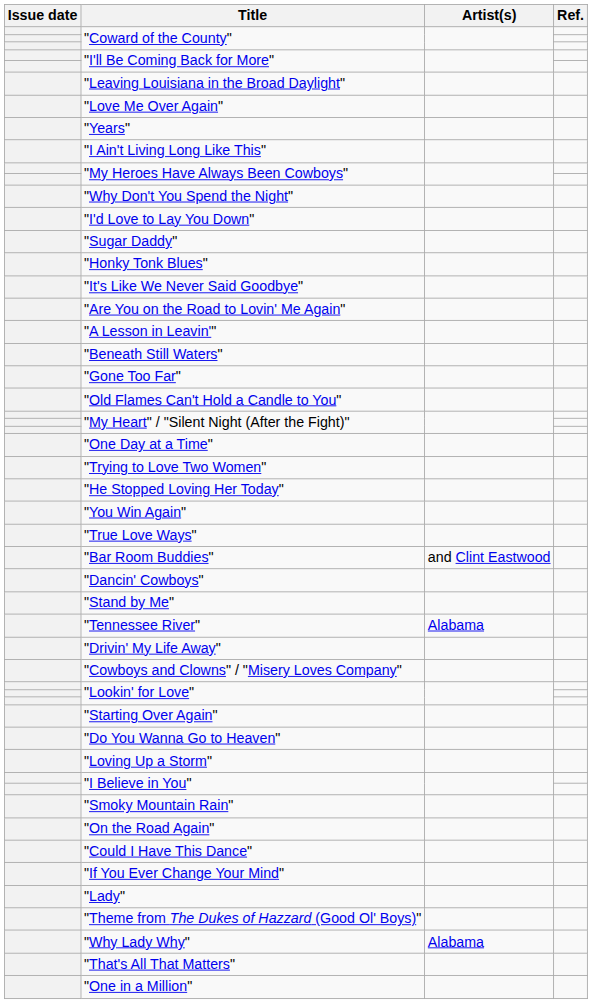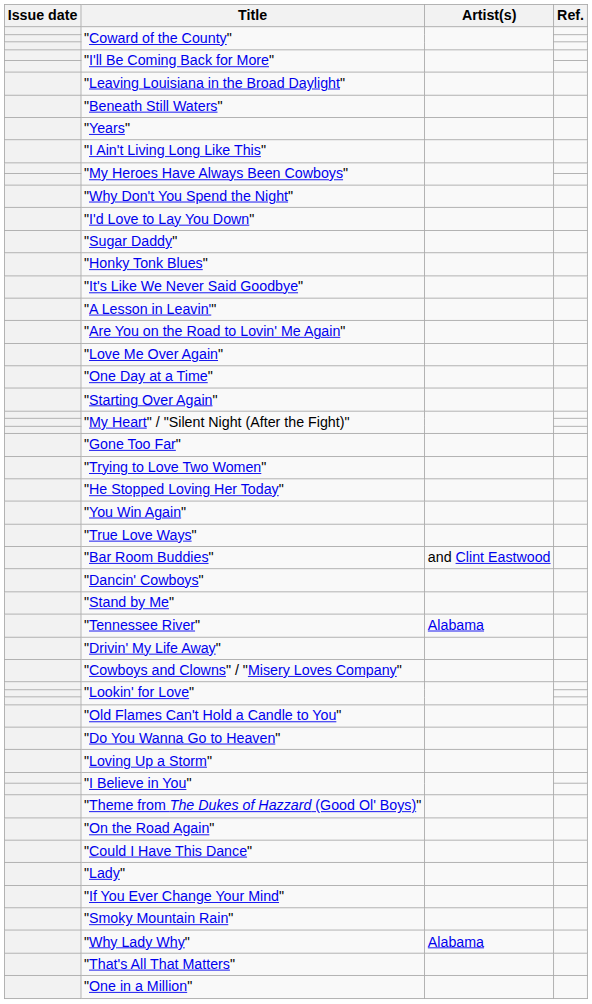 <table class="wikitable sortable plainrowheaders">
 <tr>
 <th scope=col>Issue date</th>
 <th scope=col>Title</th>
 <th scope=col>Artist(s)</th>
 <th scope=col class=unsortable>Ref.</th>
 </tr>
 <tr>
 <th scope=row></th>
 <td rowspan=3>"<a href='#'>Coward of the County</a>"</td>
 <td rowspan=3></td>
 <td style="text-align: center;"></td>
 </tr>
 <tr>
 <th scope=row></th>
 <td style="text-align: center;"></td>
 </tr>
 <tr>
 <th scope=row></th>
 <td style="text-align: center;"></td>
 </tr>
 <tr>
 <th scope=row></th>
 <td rowspan=2>"<a href='#'>I'll Be Coming Back for More</a>"</td>
 <td rowspan=2></td>
 <td style="text-align: center;"></td>
 </tr>
 <tr>
 <th scope=row></th>
 <td style="text-align: center;"></td>
 </tr>
 <tr>
 <th scope=row></th>
 <td>"<a href='#'>Leaving Louisiana in the Broad Daylight</a>"</td>
 <td></td>
 <td style="text-align: center;"></td>
 </tr>
 <tr>
 <th scope=row></th>
-<td>"<a href='#'>Love Me Over Again</a>"</td>
+<td>"<a href='#'>Beneath Still Waters</a>"</td>
 <td></td>
 <td style="text-align: center;"></td>
 </tr>
 <tr>
 <th scope=row></th>
 <td>"<a href='#'>Years</a>"</td>
 <td></td>
 <td style="text-align: center;"></td>
 </tr>
 <tr>
 <th scope=row></th>
 <td>"<a href='#'>I Ain't Living Long Like This</a>"</td>
 <td></td>
 <td style="text-align: center;"></td>
 </tr>
 <tr>
 <th scope=row></th>
 <td rowspan=2>"<a href='#'>My Heroes Have Always Been Cowboys</a>"</td>
 <td rowspan=2></td>
 <td style="text-align: center;"></td>
 </tr>
 <tr>
 <th scope=row></th>
 <td style="text-align: center;"></td>
 </tr>
 <tr>
 <th scope=row></th>
 <td>"<a href='#'>Why Don't You Spend the Night</a>"</td>
 <td></td>
 <td style="text-align: center;"></td>
 </tr>
 <tr>
 <th scope=row></th>
 <td>"<a href='#'>I'd Love to Lay You Down</a>"</td>
 <td></td>
 <td style="text-align: center;"></td>
 </tr>
 <tr>
 <th scope=row></th>
 <td>"<a href='#'>Sugar Daddy</a>"</td>
 <td></td>
 <td style="text-align: center;"></td>
 </tr>
 <tr>
 <th scope=row></th>
 <td>"<a href='#'>Honky Tonk Blues</a>"</td>
 <td></td>
 <td style="text-align: center;"></td>
 </tr>
 <tr>
 <th scope=row></th>
 <td>"<a href='#'>It's Like We Never Said Goodbye</a>"</td>
 <td></td>
 <td style="text-align: center;"></td>
 </tr>
 <tr>
 <th scope=row></th>
+<td>"<a href='#'>A Lesson in Leavin'</a>"</td>
+<td></td>
+<td style="text-align: center;"></td>
+</tr>
+<tr>
+<th scope=row></th>
 <td>"<a href='#'>Are You on the Road to Lovin' Me Again</a>"</td>
 <td></td>
 <td style="text-align: center;"></td>
 </tr>
 <tr>
 <th scope=row></th>
-<td>"<a href='#'>A Lesson in Leavin'</a>"</td>
+<td>"<a href='#'>Love Me Over Again</a>"</td>
 <td></td>
 <td style="text-align: center;"></td>
 </tr>
 <tr>
 <th scope=row></th>
-<td>"<a href='#'>Beneath Still Waters</a>"</td>
+<td>"<a href='#'>One Day at a Time</a>"</td>
 <td></td>
 <td style="text-align: center;"></td>
 </tr>
 <tr>
 <th scope=row></th>
-<td>"<a href='#'>Gone Too Far</a>"</td>
-<td></td>
-<td style="text-align: center;"></td>
-</tr>
-<tr>
-<th scope=row></th>
-<td>"<a href='#'>Old Flames Can't Hold a Candle to You</a>"</td>
+<td>"<a href='#'>Starting Over Again</a>"</td>
 <td></td>
 <td style="text-align: center;"></td>
 </tr>
 <tr>
 <th scope=row></th>
 <td rowspan=3>"<a href='#'>My Heart</a>" / "Silent Night (After the Fight)"</td>
 <td rowspan=3></td>
 <td style="text-align: center;"></td>
 </tr>
 <tr>
 <th scope=row></th>
 <td style="text-align: center;"></td>
 </tr>
 <tr>
 <th scope=row></th>
 <td style="text-align: center;"></td>
 </tr>
 <tr>
 <th scope=row></th>
-<td>"<a href='#'>One Day at a Time</a>"</td>
+<td>"<a href='#'>Gone Too Far</a>"</td>
 <td></td>
 <td style="text-align: center;"></td>
 </tr>
 <tr>
 <th scope=row></th>
 <td>"<a href='#'>Trying to Love Two Women</a>"</td>
 <td></td>
 <td style="text-align: center;"></td>
 </tr>
 <tr>
 <th scope=row></th>
 <td>"<a href='#'>He Stopped Loving Her Today</a>"</td>
 <td></td>
 <td style="text-align: center;"></td>
 </tr>
 <tr>
 <th scope=row></th>
 <td>"<a href='#'>You Win Again</a>"</td>
 <td></td>
 <td style="text-align: center;"></td>
 </tr>
 <tr>
 <th scope=row></th>
 <td>"<a href='#'>True Love Ways</a>"</td>
 <td></td>
 <td style="text-align: center;"></td>
 </tr>
 <tr>
 <th scope=row></th>
 <td>"<a href='#'>Bar Room Buddies</a>"</td>
 <td> and <a href='#'>Clint Eastwood</a></td>
 <td style="text-align: center;"></td>
 </tr>
 <tr>
 <th scope=row></th>
 <td>"<a href='#'>Dancin' Cowboys</a>"</td>
 <td></td>
 <td style="text-align: center;"></td>
 </tr>
 <tr>
 <th scope=row></th>
 <td>"<a href='#'>Stand by Me</a>"</td>
 <td></td>
 <td style="text-align: center;"></td>
 </tr>
 <tr>
 <th scope=row></th>
 <td>"<a href='#'>Tennessee River</a>"</td>
 <td><a href='#'>Alabama</a></td>
 <td style="text-align: center;"></td>
 </tr>
 <tr>
 <th scope=row></th>
 <td>"<a href='#'>Drivin' My Life Away</a>"</td>
 <td></td>
 <td style="text-align: center;"></td>
 </tr>
 <tr>
 <th scope=row></th>
 <td>"<a href='#'>Cowboys and Clowns</a>" / "<a href='#'>Misery Loves Company</a>"</td>
 <td></td>
 <td style="text-align: center;"></td>
 </tr>
 <tr>
 <th scope=row></th>
 <td rowspan=3>"<a href='#'>Lookin' for Love</a>"</td>
 <td rowspan=3></td>
 <td style="text-align: center;"></td>
 </tr>
 <tr>
 <th scope=row></th>
 <td style="text-align: center;"></td>
 </tr>
 <tr>
 <th scope=row></th>
 <td style="text-align: center;"></td>
 </tr>
 <tr>
 <th scope=row></th>
-<td>"<a href='#'>Starting Over Again</a>"</td>
+<td>"<a href='#'>Old Flames Can't Hold a Candle to You</a>"</td>
 <td></td>
 <td style="text-align: center;"></td>
 </tr>
 <tr>
 <th scope=row></th>
 <td>"<a href='#'>Do You Wanna Go to Heaven</a>"</td>
 <td></td>
 <td style="text-align: center;"></td>
 </tr>
 <tr>
 <th scope=row></th>
 <td>"<a href='#'>Loving Up a Storm</a>"</td>
 <td></td>
 <td style="text-align: center;"></td>
 </tr>
 <tr>
 <th scope=row></th>
 <td rowspan=2>"<a href='#'>I Believe in You</a>"</td>
 <td rowspan=2></td>
 <td style="text-align: center;"></td>
 </tr>
 <tr>
 <th scope=row></th>
 <td style="text-align: center;"></td>
 </tr>
 <tr>
 <th scope=row></th>
-<td>"<a href='#'>Smoky Mountain Rain</a>"</td>
+<td>"<a href='#'>Theme from <em>The Dukes of Hazzard</em> (Good Ol' Boys)</a>"</td>
 <td></td>
 <td style="text-align: center;"></td>
 </tr>
 <tr>
 <th scope=row></th>
 <td>"<a href='#'>On the Road Again</a>"</td>
 <td></td>
 <td style="text-align: center;"></td>
 </tr>
 <tr>
 <th scope=row></th>
 <td>"<a href='#'>Could I Have This Dance</a>"</td>
 <td></td>
 <td style="text-align: center;"></td>
 </tr>
 <tr>
 <th scope=row></th>
+<td>"<a href='#'>Lady</a>"</td>
+<td></td>
+<td style="text-align: center;"></td>
+</tr>
+<tr>
+<th scope=row></th>
 <td>"<a href='#'>If You Ever Change Your Mind</a>"</td>
 <td></td>
 <td style="text-align: center;"></td>
 </tr>
 <tr>
 <th scope=row></th>
-<td>"<a href='#'>Lady</a>"</td>
-<td></td>
-<td style="text-align: center;"></td>
-</tr>
-<tr>
-<th scope=row></th>
-<td>"<a href='#'>Theme from <em>The Dukes of Hazzard</em> (Good Ol' Boys)</a>"</td>
+<td>"<a href='#'>Smoky Mountain Rain</a>"</td>
 <td></td>
 <td style="text-align: center;"></td>
 </tr>
 <tr>
 <th scope=row></th>
 <td>"<a href='#'>Why Lady Why</a>"</td>
 <td><a href='#'>Alabama</a></td>
 <td style="text-align: center;"></td>
 </tr>
 <tr>
 <th scope=row></th>
 <td>"<a href='#'>That's All That Matters</a>"</td>
 <td></td>
 <td style="text-align: center;"></td>
 </tr>
 <tr>
 <th scope=row></th>
 <td>"<a href='#'>One in a Million</a>"</td>
 <td></td>
 <td style="text-align: center;"></td>
 </tr>
 </table>
